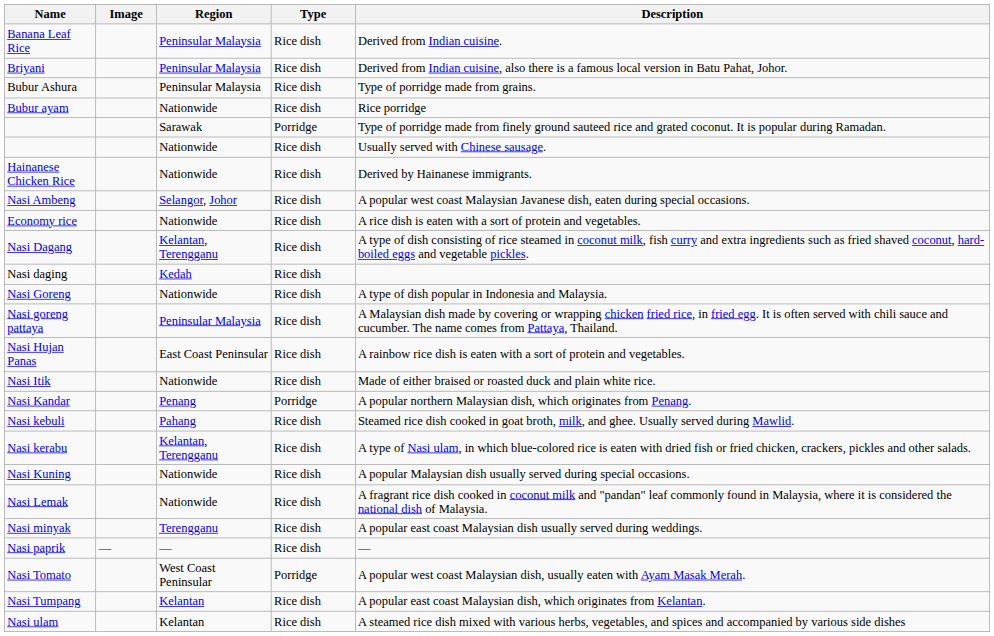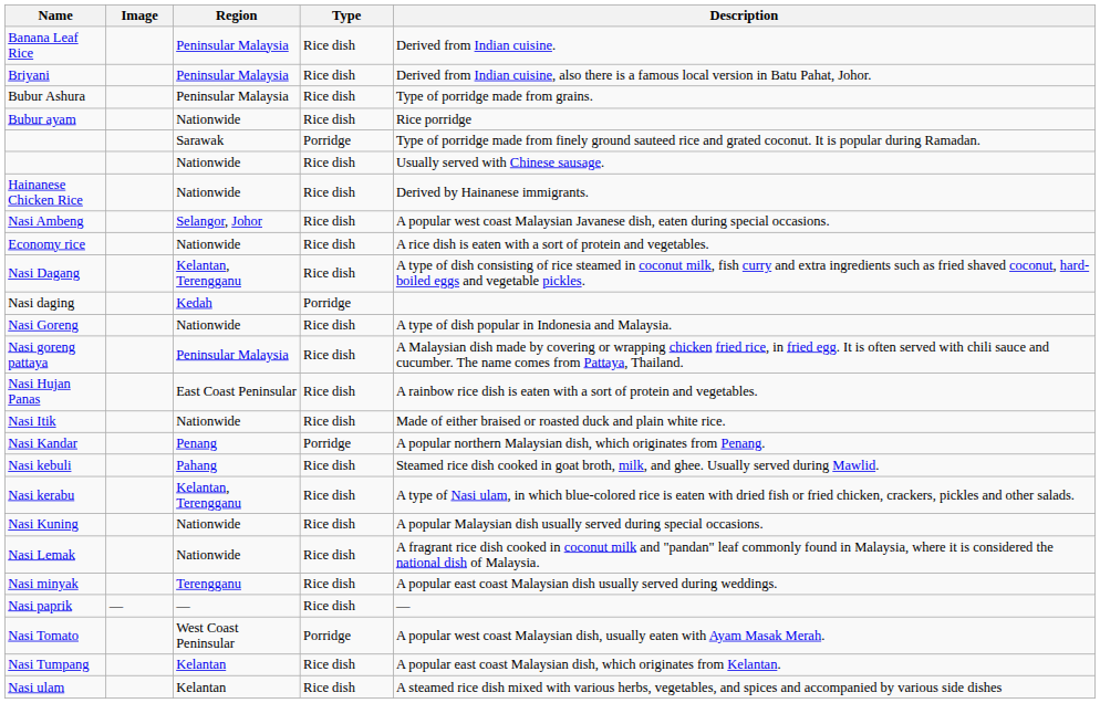 <table class="wikitable sortable" width="100%">
 <tr>
 <th width="110px">Name</th>
 <th width="70px">Image</th>
 <th width="140px">Region</th>
 <th width="100px">Type</th>
 <th>Description</th>
 </tr>
 <tr>
 <td><a href='#'>Banana Leaf Rice</a></td>
 <td></td>
 <td><a href='#'>Peninsular Malaysia</a></td>
 <td>Rice dish</td>
 <td>Derived from <a href='#'>Indian cuisine</a>.</td>
 </tr>
 <tr>
 <td><a href='#'>Briyani</a></td>
 <td></td>
 <td><a href='#'>Peninsular Malaysia</a></td>
 <td>Rice dish</td>
 <td>Derived from <a href='#'>Indian cuisine</a>, also there is a famous local version in Batu Pahat, Johor.</td>
 </tr>
 <tr>
 <td>Bubur Ashura</td>
 <td></td>
 <td>Peninsular Malaysia</td>
 <td>Rice dish</td>
 <td>Type of porridge made from grains.</td>
 </tr>
 <tr>
 <td><a href='#'>Bubur ayam</a></td>
 <td></td>
 <td>Nationwide</td>
 <td>Rice dish</td>
 <td>Rice porridge</td>
 </tr>
 <tr>
 <td></td>
 <td></td>
 <td>Sarawak</td>
 <td>Porridge</td>
 <td>Type of porridge made from finely ground sauteed rice and grated coconut. It is popular during Ramadan.</td>
 </tr>
 <tr>
 <td></td>
 <td></td>
 <td>Nationwide</td>
 <td>Rice dish</td>
 <td>Usually served with <a href='#'>Chinese sausage</a>.</td>
 </tr>
 <tr>
 <td><a href='#'>Hainanese Chicken Rice</a></td>
 <td></td>
 <td>Nationwide</td>
 <td>Rice dish</td>
 <td>Derived by Hainanese immigrants.</td>
 </tr>
 <tr>
 <td><a href='#'>Nasi Ambeng</a></td>
 <td></td>
 <td><a href='#'>Selangor</a>, <a href='#'>Johor</a></td>
 <td>Rice dish</td>
 <td>A popular west coast Malaysian Javanese dish, eaten during special occasions.</td>
 </tr>
 <tr>
 <td><a href='#'>Economy rice</a></td>
 <td></td>
 <td>Nationwide</td>
 <td>Rice dish</td>
 <td>A rice dish is eaten with a sort of protein and vegetables.</td>
 </tr>
 <tr>
 <td><a href='#'>Nasi Dagang</a></td>
 <td></td>
 <td><a href='#'>Kelantan</a>, <a href='#'>Terengganu</a></td>
 <td>Rice dish</td>
 <td>A type of dish consisting of rice steamed in <a href='#'>coconut milk</a>, fish <a href='#'>curry</a> and extra ingredients such as fried shaved <a href='#'>coconut</a>, <a href='#'>hard-boiled eggs</a> and vegetable <a href='#'>pickles</a>.</td>
 </tr>
 <tr>
 <td>Nasi daging</td>
 <td></td>
 <td><a href='#'>Kedah</a></td>
-<td>Rice dish</td>
+<td>Porridge</td>
 <td></td>
 </tr>
 <tr>
 <td><a href='#'>Nasi Goreng</a></td>
 <td></td>
 <td>Nationwide</td>
 <td>Rice dish</td>
 <td>A type of dish popular in Indonesia and Malaysia.</td>
 </tr>
 <tr>
 <td><a href='#'>Nasi goreng pattaya</a></td>
 <td></td>
 <td><a href='#'>Peninsular Malaysia</a></td>
 <td>Rice dish</td>
 <td>A Malaysian dish made by covering or wrapping <a href='#'>chicken</a> <a href='#'>fried rice</a>, in <a href='#'>fried egg</a>. It is often served with chili sauce and cucumber. The name comes from <a href='#'>Pattaya</a>, Thailand.</td>
 </tr>
 <tr>
 <td><a href='#'>Nasi Hujan Panas</a></td>
 <td></td>
 <td>East Coast Peninsular</td>
 <td>Rice dish</td>
 <td>A rainbow rice dish is eaten with a sort of protein and vegetables.</td>
 </tr>
 <tr>
 <td><a href='#'>Nasi Itik</a></td>
 <td></td>
 <td>Nationwide</td>
 <td>Rice dish</td>
 <td>Made of either braised or roasted duck and plain white rice.</td>
 </tr>
 <tr>
 <td><a href='#'>Nasi Kandar</a></td>
 <td></td>
 <td><a href='#'>Penang</a></td>
 <td>Porridge</td>
 <td>A popular northern Malaysian dish, which originates from <a href='#'>Penang</a>.</td>
 </tr>
 <tr>
 <td><a href='#'>Nasi kebuli</a></td>
 <td></td>
 <td><a href='#'>Pahang</a></td>
 <td>Rice dish</td>
 <td>Steamed rice dish cooked in goat broth, <a href='#'>milk</a>, and ghee. Usually served during <a href='#'>Mawlid</a>.</td>
 </tr>
 <tr>
 <td><a href='#'>Nasi kerabu</a></td>
 <td></td>
 <td><a href='#'>Kelantan</a>, <a href='#'>Terengganu</a></td>
 <td>Rice dish</td>
 <td>A type of <a href='#'>Nasi ulam</a>, in which blue-colored rice is eaten with dried fish or fried chicken, crackers, pickles and other salads.</td>
 </tr>
 <tr>
 <td><a href='#'>Nasi Kuning</a></td>
 <td></td>
 <td>Nationwide</td>
 <td>Rice dish</td>
 <td>A popular Malaysian dish usually served during special occasions.</td>
 </tr>
 <tr>
 <td><a href='#'>Nasi Lemak</a></td>
 <td></td>
 <td>Nationwide</td>
 <td>Rice dish</td>
 <td>A fragrant rice dish cooked in <a href='#'>coconut milk</a> and "pandan" leaf commonly found in Malaysia, where it is considered the <a href='#'>national dish</a> of Malaysia.</td>
 </tr>
 <tr>
 <td><a href='#'>Nasi minyak</a></td>
 <td></td>
 <td><a href='#'>Terengganu</a></td>
 <td>Rice dish</td>
 <td>A popular east coast Malaysian dish usually served during weddings.</td>
 </tr>
 <tr>
 <td><a href='#'>Nasi paprik</a></td>
 <td>—</td>
 <td>—</td>
 <td>Rice dish</td>
 <td>—</td>
 </tr>
 <tr>
 <td><a href='#'>Nasi Tomato</a></td>
 <td></td>
 <td>West Coast Peninsular</td>
 <td>Porridge</td>
 <td>A popular west coast Malaysian dish, usually eaten with <a href='#'>Ayam Masak Merah</a>.</td>
 </tr>
 <tr>
 <td><a href='#'>Nasi Tumpang</a></td>
 <td></td>
 <td><a href='#'>Kelantan</a></td>
 <td>Rice dish</td>
 <td>A popular east coast Malaysian dish, which originates from <a href='#'>Kelantan</a>.</td>
 </tr>
 <tr>
 <td><a href='#'>Nasi ulam</a></td>
 <td></td>
 <td>Kelantan</td>
 <td>Rice dish</td>
 <td>A steamed rice dish mixed with various herbs, vegetables, and spices and accompanied by various side dishes</td>
 </tr>
 </table>
